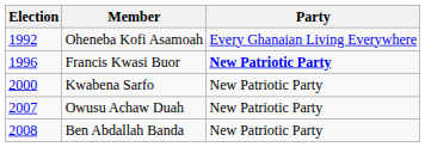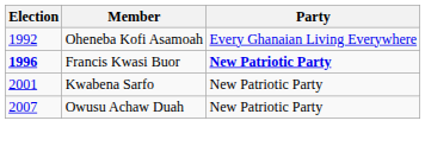 <table class="wikitable">
 <tr>
 <th>Election</th>
 <th>Member</th>
 <th>Party</th>
 </tr>
 <tr>
 <td><a href='#'>1992</a></td>
 <td>Oheneba Kofi Asamoah</td>
 <td><a href='#'>Every Ghanaian Living Everywhere</a></td>
 </tr>
 <tr>
-<td><a href='#'>1996</a></td>
+<td><strong><a href='#'>1996</a></strong></td>
 <td>Francis Kwasi Buor</td>
 <td><strong><a href='#'>New Patriotic Party</a></strong></td>
 </tr>
 <tr>
-<td><a href='#'>2000</a></td>
+<td><a href='#'>2001</a></td>
 <td>Kwabena Sarfo</td>
 <td>New Patriotic Party</td>
 </tr>
 <tr>
 <td><a href='#'>2007</a></td>
 <td>Owusu Achaw Duah</td>
 <td>New Patriotic Party</td>
 </tr>
-<tr>
-<td><a href='#'>2008</a></td>
-<td>Ben Abdallah Banda</td>
-<td>New Patriotic Party</td>
-</tr>
 </table>
